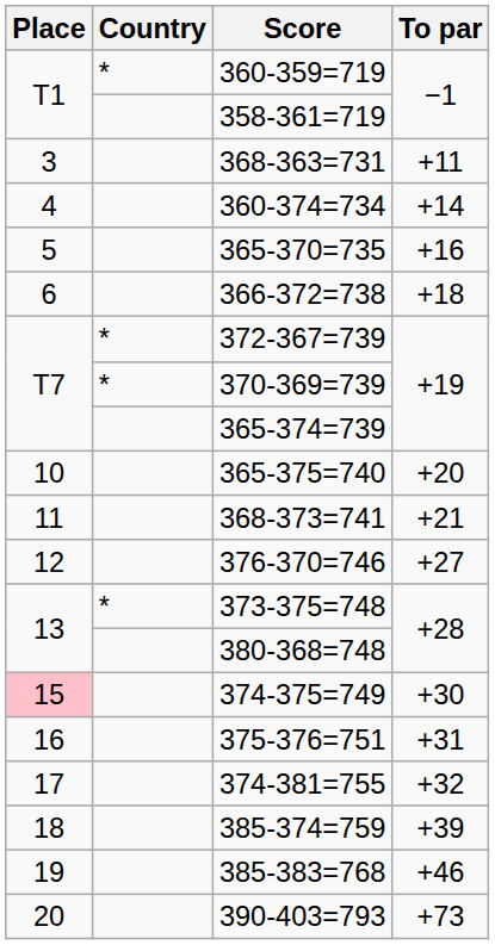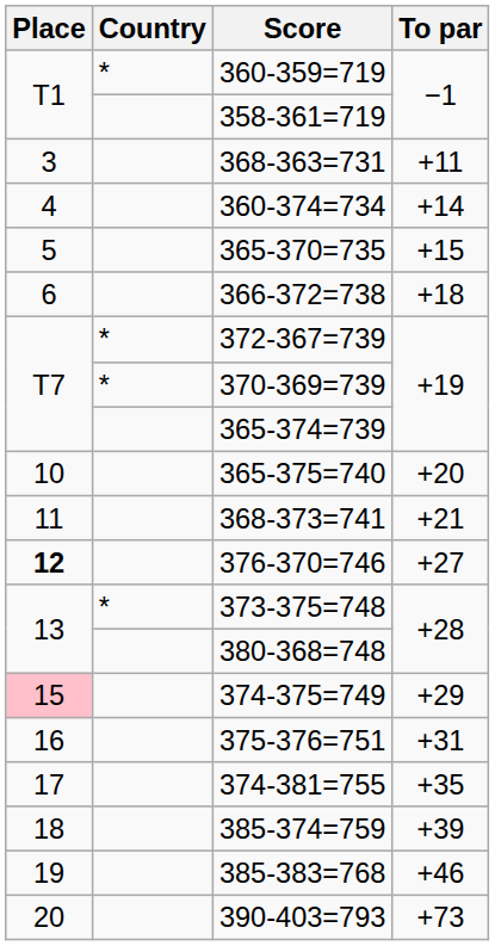 <table class="wikitable" style="font-size:95%;">
 <tr>
 <th>Place</th>
 <th>Country</th>
 <th>Score</th>
 <th>To par</th>
 </tr>
 <tr>
 <td rowspan="2" align="center">T1</td>
 <td> *</td>
 <td>360-359=719</td>
 <td rowspan="2" align="center">−1</td>
 </tr>
 <tr>
 <td></td>
 <td>358-361=719</td>
 </tr>
 <tr>
 <td align="center">3</td>
 <td></td>
 <td>368-363=731</td>
 <td align="center">+11</td>
 </tr>
 <tr>
 <td align="center">4</td>
 <td></td>
 <td>360-374=734</td>
 <td align="center">+14</td>
 </tr>
 <tr>
 <td align="center">5</td>
 <td></td>
 <td>365-370=735</td>
-<td align="center">+16</td>
+<td align="center">+15</td>
 </tr>
 <tr>
 <td align="center">6</td>
 <td></td>
 <td>366-372=738</td>
 <td align="center">+18</td>
 </tr>
 <tr>
 <td rowspan="3" align="center">T7</td>
 <td> *</td>
 <td>372-367=739</td>
 <td rowspan="3" align="center">+19</td>
 </tr>
 <tr>
 <td> *</td>
 <td>370-369=739</td>
 </tr>
 <tr>
 <td></td>
 <td>365-374=739</td>
 </tr>
 <tr>
 <td align="center">10</td>
 <td></td>
 <td>365-375=740</td>
 <td align="center">+20</td>
 </tr>
 <tr>
 <td align="center">11</td>
 <td></td>
 <td>368-373=741</td>
 <td align="center">+21</td>
 </tr>
 <tr>
-<td align="center">12</td>
+<td align="center"><strong>12</strong></td>
 <td></td>
 <td>376-370=746</td>
 <td align="center">+27</td>
 </tr>
 <tr>
 <td rowspan="2" align="center">13</td>
 <td> *</td>
 <td>373-375=748</td>
 <td rowspan="2" align="center">+28</td>
 </tr>
 <tr>
 <td></td>
 <td>380-368=748</td>
 </tr>
 <tr>
 <td align="center" style="background: pink;">15</td>
 <td></td>
 <td>374-375=749</td>
-<td align="center">+30</td>
+<td align="center">+29</td>
 </tr>
 <tr>
 <td align="center">16</td>
 <td></td>
 <td>375-376=751</td>
 <td align="center">+31</td>
 </tr>
 <tr>
 <td align="center">17</td>
 <td></td>
 <td>374-381=755</td>
-<td align="center">+32</td>
+<td align="center">+35</td>
 </tr>
 <tr>
 <td align="center">18</td>
 <td></td>
 <td>385-374=759</td>
 <td align="center">+39</td>
 </tr>
 <tr>
 <td align="center">19</td>
 <td></td>
 <td>385-383=768</td>
 <td align="center">+46</td>
 </tr>
 <tr>
 <td align="center">20</td>
 <td></td>
 <td>390-403=793</td>
 <td align="center">+73</td>
 </tr>
 </table>
